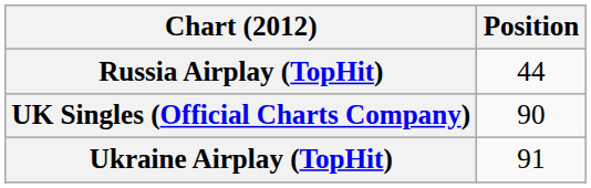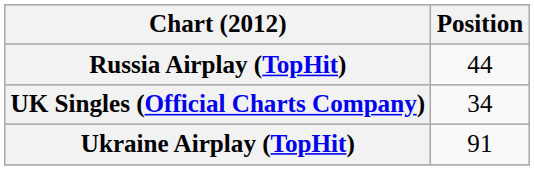 <table class="wikitable sortable plainrowheaders" style="text-align:center;">
 <tr>
 <th scope="col">Chart (2012)</th>
 <th scope="col">Position</th>
 </tr>
 <tr>
 <th scope="row">Russia Airplay (<a href='#'>TopHit</a>)</th>
 <td style="text-align:center;">44</td>
 </tr>
 <tr>
 <th scope="row">UK Singles (<a href='#'>Official Charts Company</a>)</th>
-<td style="text-align:center;">90</td>
+<td style="text-align:center;">34</td>
 </tr>
 <tr>
 <th scope="row">Ukraine Airplay (<a href='#'>TopHit</a>)</th>
 <td style="text-align:center;">91</td>
 </tr>
 </table>
